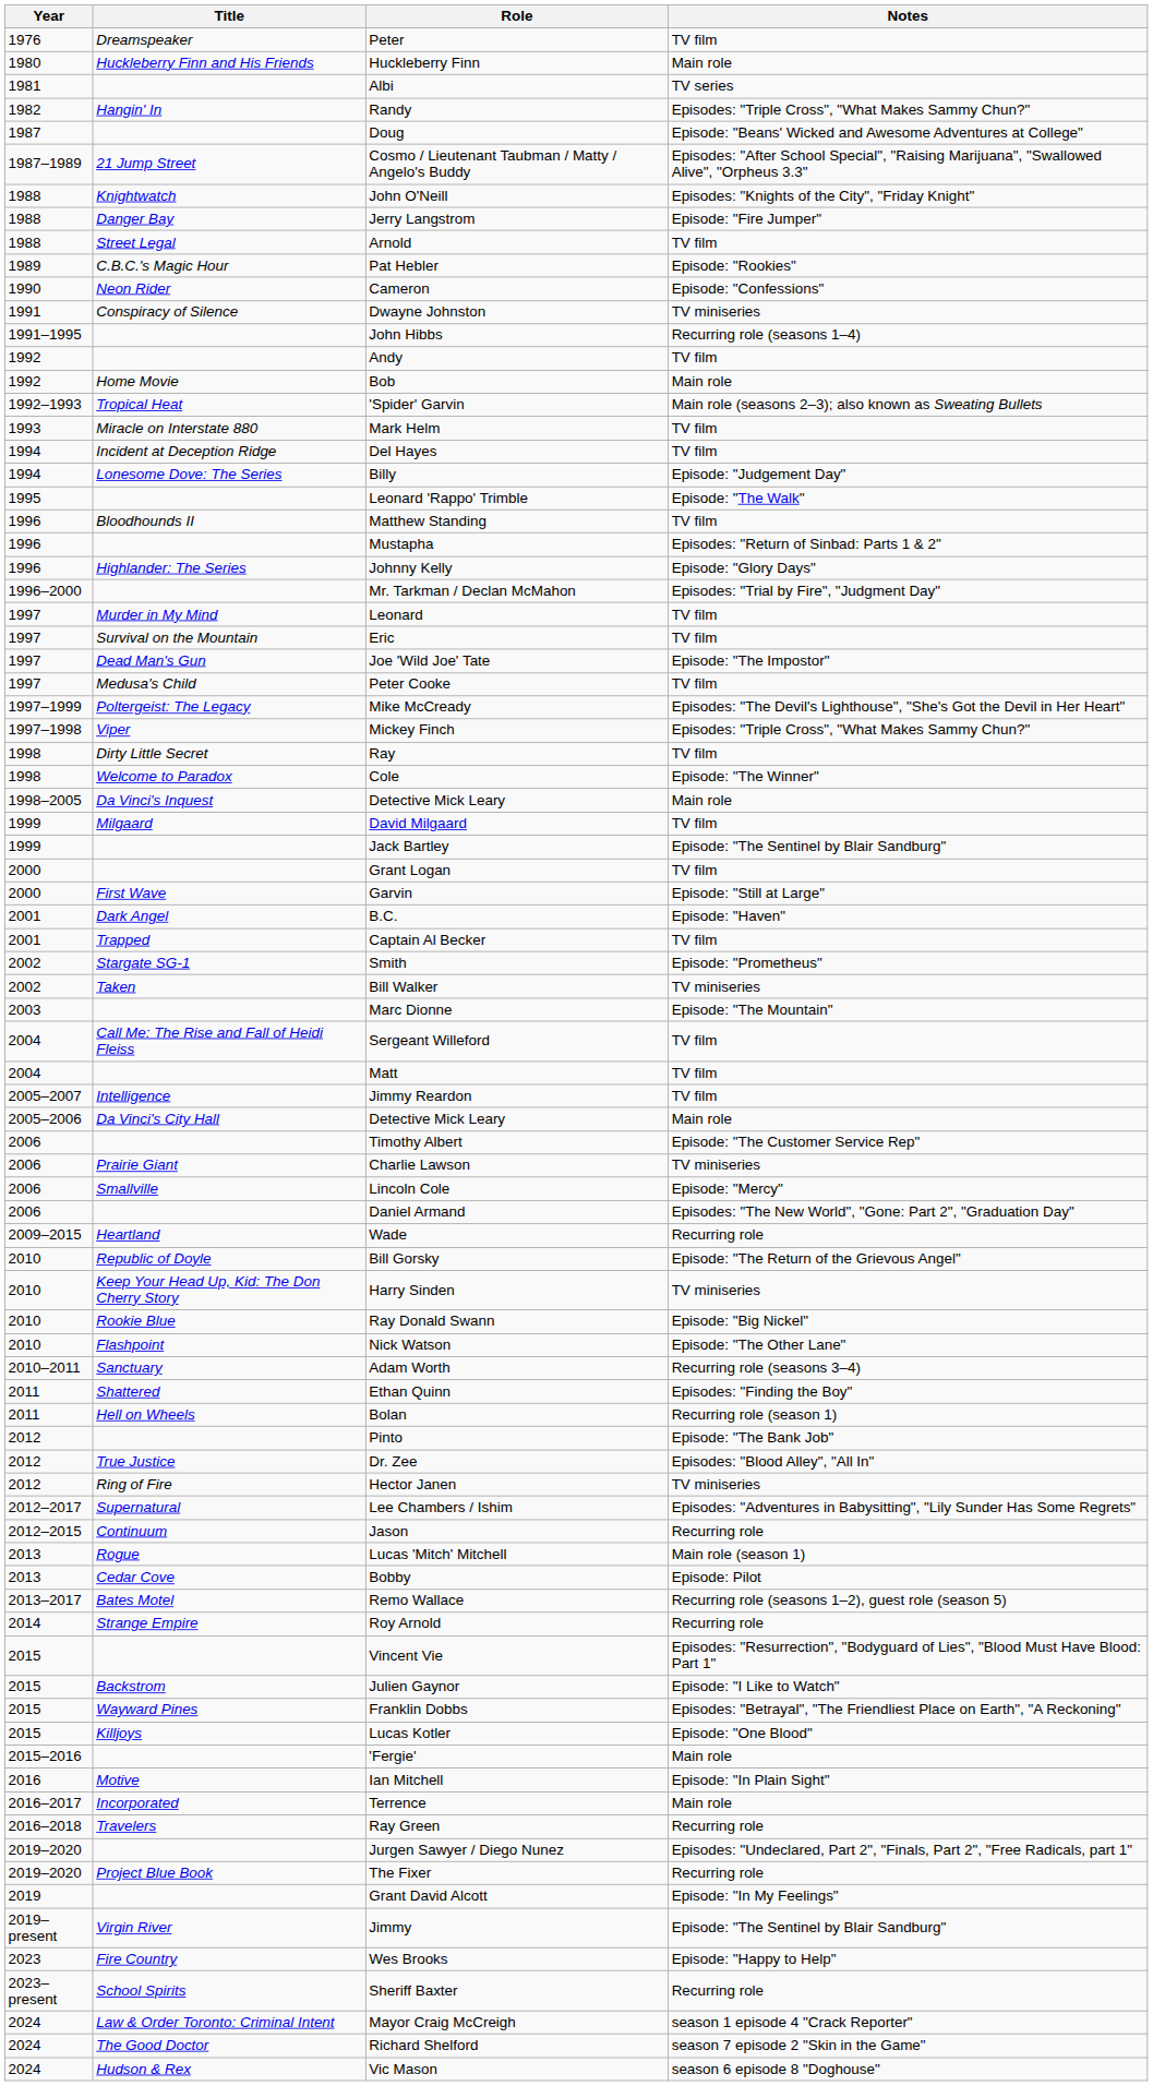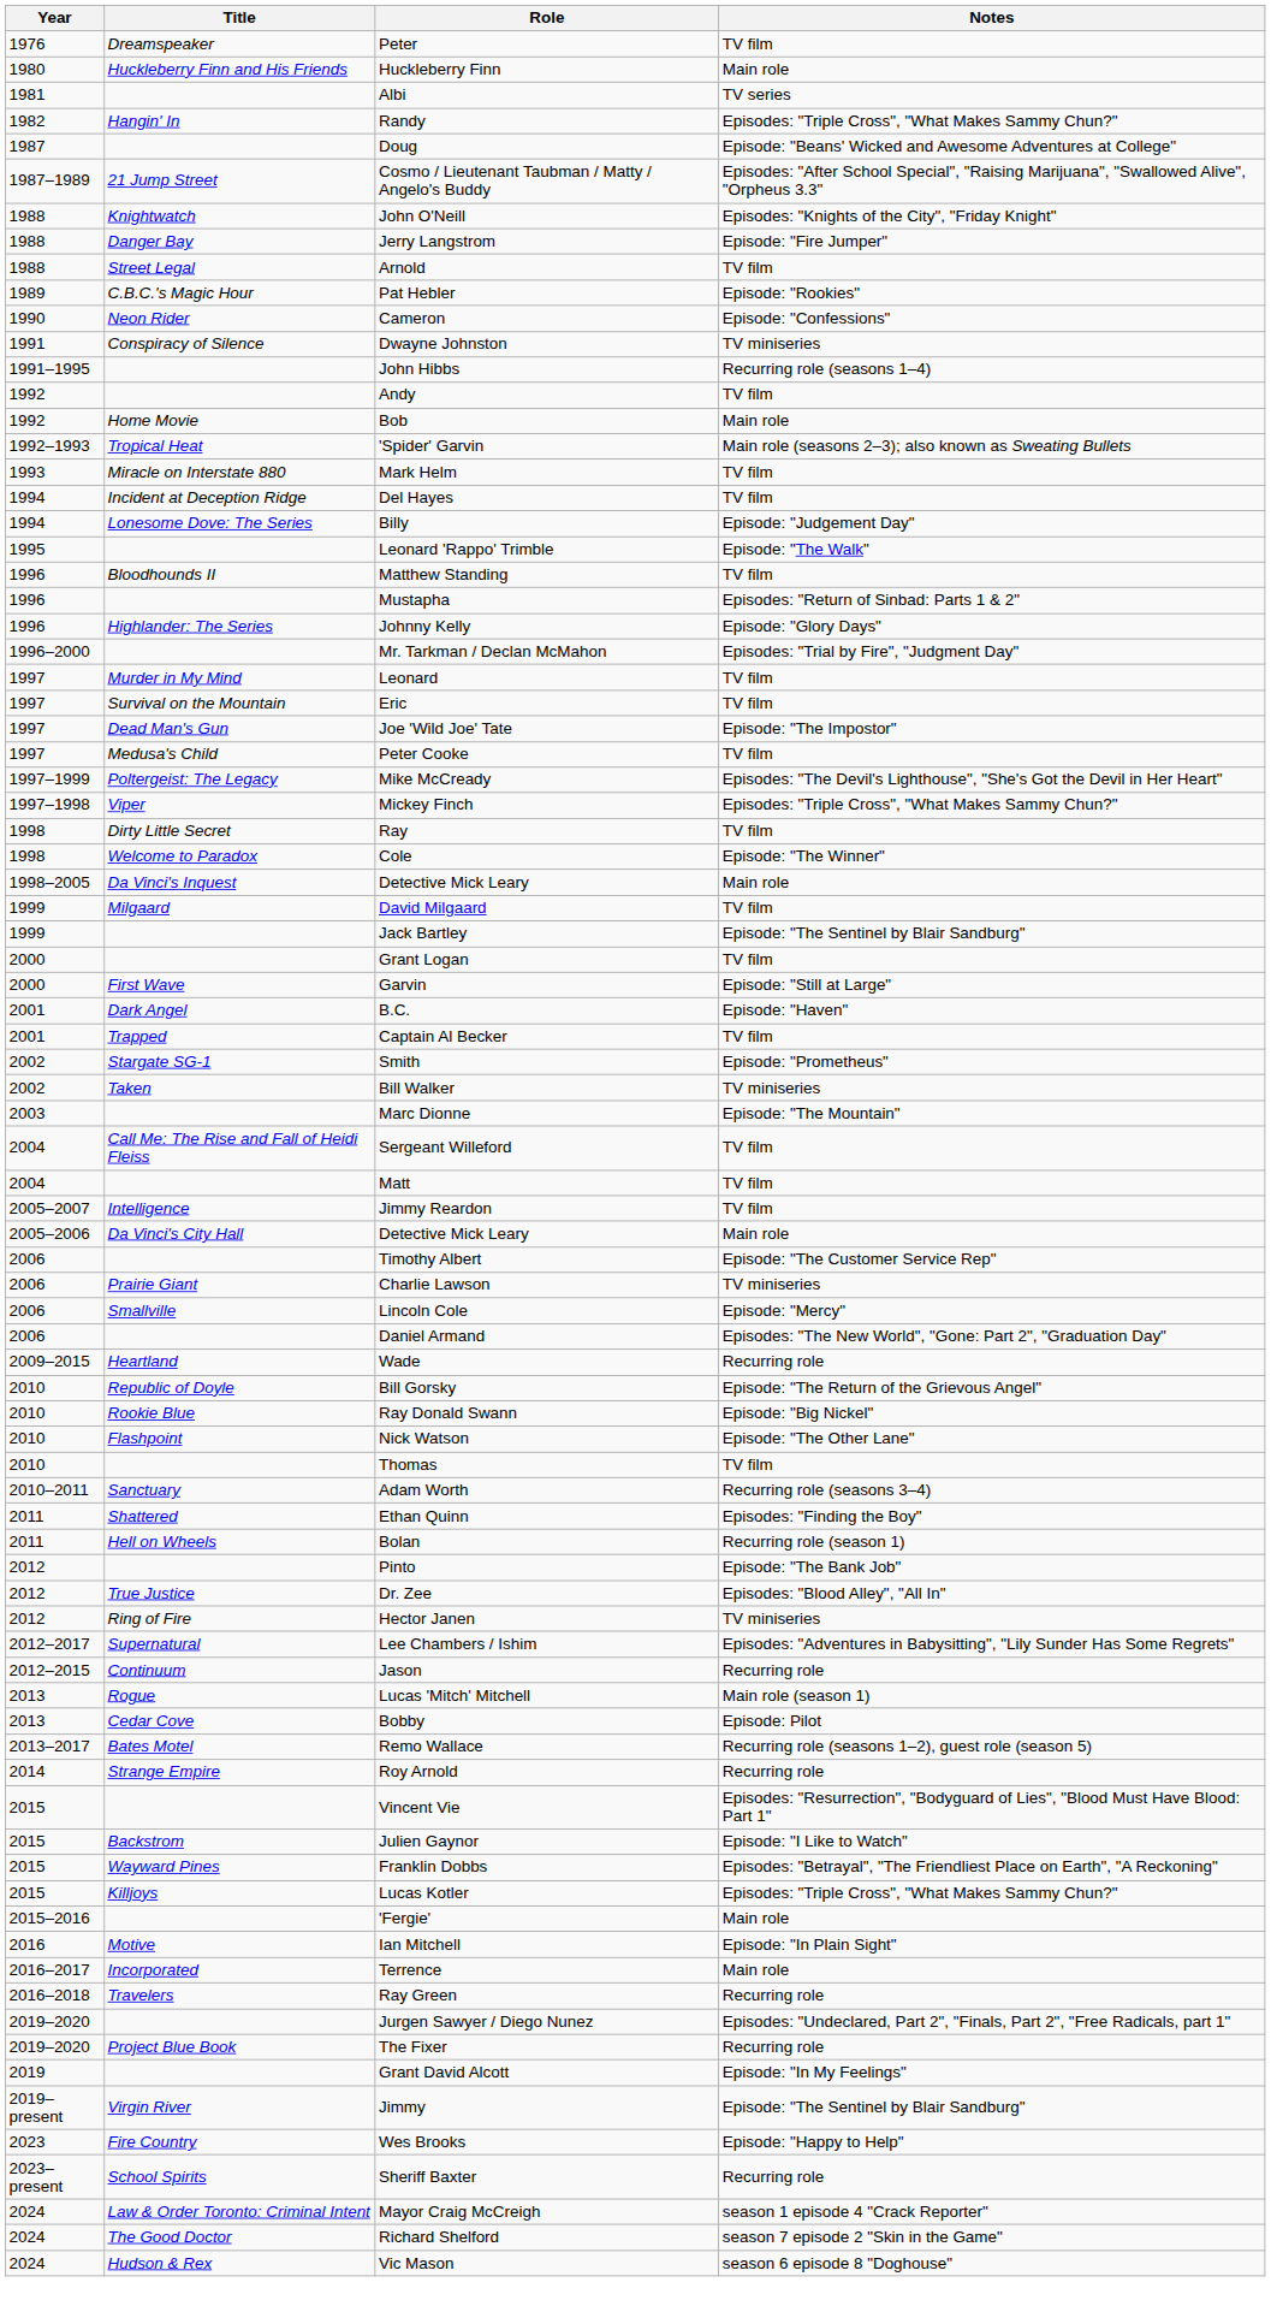 <table class="wikitable sortable">
 <tr>
 <th>Year</th>
 <th>Title</th>
 <th>Role</th>
 <th class="unsortable">Notes</th>
 </tr>
 <tr>
 <td>1976</td>
 <td><em>Dreamspeaker</em></td>
 <td>Peter</td>
 <td>TV film</td>
 </tr>
 <tr>
 <td>1980</td>
 <td><em><a href='#'>Huckleberry Finn and His Friends</a></em></td>
 <td>Huckleberry Finn</td>
 <td>Main role</td>
 </tr>
 <tr>
 <td>1981</td>
 <td><em></em></td>
 <td>Albi</td>
 <td>TV series</td>
 </tr>
 <tr>
 <td>1982</td>
 <td><em><a href='#'>Hangin' In</a></em></td>
 <td>Randy</td>
 <td>Episodes: "Triple Cross", "What Makes Sammy Chun?"</td>
 </tr>
 <tr>
 <td>1987</td>
 <td><em></em></td>
 <td>Doug</td>
 <td>Episode: "Beans' Wicked and Awesome Adventures at College"</td>
 </tr>
 <tr>
 <td>1987–1989</td>
 <td><em><a href='#'>21 Jump Street</a></em></td>
 <td>Cosmo / Lieutenant Taubman / Matty / Angelo's Buddy</td>
 <td>Episodes: "After School Special", "Raising Marijuana", "Swallowed Alive", "Orpheus 3.3"</td>
 </tr>
 <tr>
 <td>1988</td>
 <td><em><a href='#'>Knightwatch</a></em></td>
 <td>John O'Neill</td>
 <td>Episodes: "Knights of the City", "Friday Knight"</td>
 </tr>
 <tr>
 <td>1988</td>
 <td><em><a href='#'>Danger Bay</a></em></td>
 <td>Jerry Langstrom</td>
 <td>Episode: "Fire Jumper"</td>
 </tr>
 <tr>
 <td>1988</td>
 <td><em><a href='#'>Street Legal</a></em></td>
 <td>Arnold</td>
 <td>TV film</td>
 </tr>
 <tr>
 <td>1989</td>
 <td><em>C.B.C.'s Magic Hour</em></td>
 <td>Pat Hebler</td>
 <td>Episode: "Rookies"</td>
 </tr>
 <tr>
 <td>1990</td>
 <td><em><a href='#'>Neon Rider</a></em></td>
 <td>Cameron</td>
 <td>Episode: "Confessions"</td>
 </tr>
 <tr>
 <td>1991</td>
 <td><em>Conspiracy of Silence</em></td>
 <td>Dwayne Johnston</td>
 <td>TV miniseries</td>
 </tr>
 <tr>
 <td>1991–1995</td>
 <td><em></em></td>
 <td>John Hibbs</td>
 <td>Recurring role (seasons 1–4)</td>
 </tr>
 <tr>
 <td>1992</td>
 <td><em></em></td>
 <td>Andy</td>
 <td>TV film</td>
 </tr>
 <tr>
 <td>1992</td>
 <td><em>Home Movie</em></td>
 <td>Bob</td>
 <td>Main role</td>
 </tr>
 <tr>
 <td>1992–1993</td>
 <td><em><a href='#'>Tropical Heat</a></em></td>
 <td>'Spider' Garvin</td>
 <td>Main role (seasons 2–3); also known as <em>Sweating Bullets</em></td>
 </tr>
 <tr>
 <td>1993</td>
 <td><em>Miracle on Interstate 880</em></td>
 <td>Mark Helm</td>
 <td>TV film</td>
 </tr>
 <tr>
 <td>1994</td>
 <td><em>Incident at Deception Ridge</em></td>
 <td>Del Hayes</td>
 <td>TV film</td>
 </tr>
 <tr>
 <td>1994</td>
 <td><em><a href='#'>Lonesome Dove: The Series</a></em></td>
 <td>Billy</td>
 <td>Episode: "Judgement Day"</td>
 </tr>
 <tr>
 <td>1995</td>
 <td><em></em></td>
 <td>Leonard 'Rappo' Trimble</td>
 <td>Episode: "<a href='#'>The Walk</a>"</td>
 </tr>
 <tr>
 <td>1996</td>
 <td><em>Bloodhounds II</em></td>
 <td>Matthew Standing</td>
 <td>TV film</td>
 </tr>
 <tr>
 <td>1996</td>
 <td><em></em></td>
 <td>Mustapha</td>
 <td>Episodes: "Return of Sinbad: Parts 1 & 2"</td>
 </tr>
 <tr>
 <td>1996</td>
 <td><em><a href='#'>Highlander: The Series</a></em></td>
 <td>Johnny Kelly</td>
 <td>Episode: "Glory Days"</td>
 </tr>
 <tr>
 <td>1996–2000</td>
 <td><em></em></td>
 <td>Mr. Tarkman / Declan McMahon</td>
 <td>Episodes: "Trial by Fire", "Judgment Day"</td>
 </tr>
 <tr>
 <td>1997</td>
 <td><em><a href='#'>Murder in My Mind</a></em></td>
 <td>Leonard</td>
 <td>TV film</td>
 </tr>
 <tr>
 <td>1997</td>
 <td><em>Survival on the Mountain</em></td>
 <td>Eric</td>
 <td>TV film</td>
 </tr>
 <tr>
 <td>1997</td>
 <td><em><a href='#'>Dead Man's Gun</a></em></td>
 <td>Joe 'Wild Joe' Tate</td>
 <td>Episode: "The Impostor"</td>
 </tr>
 <tr>
 <td>1997</td>
 <td><em>Medusa's Child</em></td>
 <td>Peter Cooke</td>
 <td>TV film</td>
 </tr>
 <tr>
 <td>1997–1999</td>
 <td><em><a href='#'>Poltergeist: The Legacy</a></em></td>
 <td>Mike McCready</td>
 <td>Episodes: "The Devil's Lighthouse", "She's Got the Devil in Her Heart"</td>
 </tr>
 <tr>
 <td>1997–1998</td>
 <td><em><a href='#'>Viper</a></em></td>
 <td>Mickey Finch</td>
 <td>Episodes: "Triple Cross", "What Makes Sammy Chun?"</td>
 </tr>
 <tr>
 <td>1998</td>
 <td><em>Dirty Little Secret</em></td>
 <td>Ray</td>
 <td>TV film</td>
 </tr>
 <tr>
 <td>1998</td>
 <td><em><a href='#'>Welcome to Paradox</a></em></td>
 <td>Cole</td>
 <td>Episode: "The Winner"</td>
 </tr>
 <tr>
 <td>1998–2005</td>
 <td><em><a href='#'>Da Vinci's Inquest</a></em></td>
 <td>Detective Mick Leary</td>
 <td>Main role</td>
 </tr>
 <tr>
 <td>1999</td>
 <td><em><a href='#'>Milgaard</a></em></td>
 <td><a href='#'>David Milgaard</a></td>
 <td>TV film</td>
 </tr>
 <tr>
 <td>1999</td>
 <td><em></em></td>
 <td>Jack Bartley</td>
 <td>Episode: "The Sentinel by Blair Sandburg"</td>
 </tr>
 <tr>
 <td>2000</td>
 <td><em></em></td>
 <td>Grant Logan</td>
 <td>TV film</td>
 </tr>
 <tr>
 <td>2000</td>
 <td><em><a href='#'>First Wave</a></em></td>
 <td>Garvin</td>
 <td>Episode: "Still at Large"</td>
 </tr>
 <tr>
 <td>2001</td>
 <td><em><a href='#'>Dark Angel</a></em></td>
 <td>B.C.</td>
 <td>Episode: "Haven"</td>
 </tr>
 <tr>
 <td>2001</td>
 <td><em><a href='#'>Trapped</a></em></td>
 <td>Captain Al Becker</td>
 <td>TV film</td>
 </tr>
 <tr>
 <td>2002</td>
 <td><em><a href='#'>Stargate SG-1</a></em></td>
 <td>Smith</td>
 <td>Episode: "Prometheus"</td>
 </tr>
 <tr>
 <td>2002</td>
 <td><em><a href='#'>Taken</a></em></td>
 <td>Bill Walker</td>
 <td>TV miniseries</td>
 </tr>
 <tr>
 <td>2003</td>
 <td><em></em></td>
 <td>Marc Dionne</td>
 <td>Episode: "The Mountain"</td>
 </tr>
 <tr>
 <td>2004</td>
 <td><em><a href='#'>Call Me: The Rise and Fall of Heidi Fleiss</a></em></td>
 <td>Sergeant Willeford</td>
 <td>TV film</td>
 </tr>
 <tr>
 <td>2004</td>
 <td><em></em></td>
 <td>Matt</td>
 <td>TV film</td>
 </tr>
 <tr>
 <td>2005–2007</td>
 <td><em><a href='#'>Intelligence</a></em></td>
 <td>Jimmy Reardon</td>
 <td>TV film</td>
 </tr>
 <tr>
 <td>2005–2006</td>
 <td><em><a href='#'>Da Vinci's City Hall</a></em></td>
 <td>Detective Mick Leary</td>
 <td>Main role</td>
 </tr>
 <tr>
 <td>2006</td>
 <td><em></em></td>
 <td>Timothy Albert</td>
 <td>Episode: "The Customer Service Rep"</td>
 </tr>
 <tr>
 <td>2006</td>
 <td><em><a href='#'>Prairie Giant</a></em></td>
 <td>Charlie Lawson</td>
 <td>TV miniseries</td>
 </tr>
 <tr>
 <td>2006</td>
 <td><em><a href='#'>Smallville</a></em></td>
 <td>Lincoln Cole</td>
 <td>Episode: "Mercy"</td>
 </tr>
 <tr>
 <td>2006</td>
 <td><em></em></td>
 <td>Daniel Armand</td>
 <td>Episodes: "The New World", "Gone: Part 2", "Graduation Day"</td>
 </tr>
 <tr>
 <td>2009–2015</td>
 <td><em><a href='#'>Heartland</a></em></td>
 <td>Wade</td>
 <td>Recurring role</td>
 </tr>
 <tr>
 <td>2010</td>
 <td><em><a href='#'>Republic of Doyle</a></em></td>
 <td>Bill Gorsky</td>
 <td>Episode: "The Return of the Grievous Angel"</td>
 </tr>
 <tr>
 <td>2010</td>
-<td><em><a href='#'>Keep Your Head Up, Kid: The Don Cherry Story</a></em></td>
-<td>Harry Sinden</td>
-<td>TV miniseries</td>
-</tr>
-<tr>
-<td>2010</td>
 <td><em><a href='#'>Rookie Blue</a></em></td>
 <td>Ray Donald Swann</td>
 <td>Episode: "Big Nickel"</td>
 </tr>
 <tr>
 <td>2010</td>
 <td><em><a href='#'>Flashpoint</a></em></td>
 <td>Nick Watson</td>
 <td>Episode: "The Other Lane"</td>
+</tr>
+<tr>
+<td>2010</td>
+<td><em></em></td>
+<td>Thomas</td>
+<td>TV film</td>
 </tr>
 <tr>
 <td>2010–2011</td>
 <td><em><a href='#'>Sanctuary</a></em></td>
 <td>Adam Worth</td>
 <td>Recurring role (seasons 3–4)</td>
 </tr>
 <tr>
 <td>2011</td>
 <td><em><a href='#'>Shattered</a></em></td>
 <td>Ethan Quinn</td>
 <td>Episodes: "Finding the Boy"</td>
 </tr>
 <tr>
 <td>2011</td>
 <td><em><a href='#'>Hell on Wheels</a></em></td>
 <td>Bolan</td>
 <td>Recurring role (season 1)</td>
 </tr>
 <tr>
 <td>2012</td>
 <td><em></em></td>
 <td>Pinto</td>
 <td>Episode: "The Bank Job"</td>
 </tr>
 <tr>
 <td>2012</td>
 <td><em><a href='#'>True Justice</a></em></td>
 <td>Dr. Zee</td>
 <td>Episodes: "Blood Alley", "All In"</td>
 </tr>
 <tr>
 <td>2012</td>
 <td><em>Ring of Fire</em></td>
 <td>Hector Janen</td>
 <td>TV miniseries</td>
 </tr>
 <tr>
 <td>2012–2017</td>
 <td><em><a href='#'>Supernatural</a></em></td>
 <td>Lee Chambers / Ishim</td>
 <td>Episodes: "Adventures in Babysitting", "Lily Sunder Has Some Regrets"</td>
 </tr>
 <tr>
 <td>2012–2015</td>
 <td><em><a href='#'>Continuum</a></em></td>
 <td>Jason</td>
 <td>Recurring role</td>
 </tr>
 <tr>
 <td>2013</td>
 <td><em><a href='#'>Rogue</a></em></td>
 <td>Lucas 'Mitch' Mitchell</td>
 <td>Main role (season 1)</td>
 </tr>
 <tr>
 <td>2013</td>
 <td><em><a href='#'>Cedar Cove</a></em></td>
 <td>Bobby</td>
 <td>Episode: Pilot</td>
 </tr>
 <tr>
 <td>2013–2017</td>
 <td><em><a href='#'>Bates Motel</a></em></td>
 <td>Remo Wallace</td>
 <td>Recurring role (seasons 1–2), guest role (season 5)</td>
 </tr>
 <tr>
 <td>2014</td>
 <td><em><a href='#'>Strange Empire</a></em></td>
 <td>Roy Arnold</td>
 <td>Recurring role</td>
 </tr>
 <tr>
 <td>2015</td>
 <td><em></em></td>
 <td>Vincent Vie</td>
 <td>Episodes: "Resurrection", "Bodyguard of Lies", "Blood Must Have Blood: Part 1"</td>
 </tr>
 <tr>
 <td>2015</td>
 <td><em><a href='#'>Backstrom</a></em></td>
 <td>Julien Gaynor</td>
 <td>Episode: "I Like to Watch"</td>
 </tr>
 <tr>
 <td>2015</td>
 <td><em><a href='#'>Wayward Pines</a></em></td>
 <td>Franklin Dobbs</td>
 <td>Episodes: "Betrayal", "The Friendliest Place on Earth", "A Reckoning"</td>
 </tr>
 <tr>
 <td>2015</td>
 <td><em><a href='#'>Killjoys</a></em></td>
 <td>Lucas Kotler</td>
-<td>Episode: "One Blood"</td>
+<td>Episodes: "Triple Cross", "What Makes Sammy Chun?"</td>
 </tr>
 <tr>
 <td>2015–2016</td>
 <td><em></em></td>
 <td>'Fergie'</td>
 <td>Main role</td>
 </tr>
 <tr>
 <td>2016</td>
 <td><em><a href='#'>Motive</a></em></td>
 <td>Ian Mitchell</td>
 <td>Episode: "In Plain Sight"</td>
 </tr>
 <tr>
 <td>2016–2017</td>
 <td><em><a href='#'>Incorporated</a></em></td>
 <td>Terrence</td>
 <td>Main role</td>
 </tr>
 <tr>
 <td>2016–2018</td>
 <td><em><a href='#'>Travelers</a></em></td>
 <td>Ray Green</td>
 <td>Recurring role</td>
 </tr>
 <tr>
 <td>2019–2020</td>
 <td><em></em></td>
 <td>Jurgen Sawyer / Diego Nunez</td>
 <td>Episodes: "Undeclared, Part 2", "Finals, Part 2", "Free Radicals, part 1"</td>
 </tr>
 <tr>
 <td>2019–2020</td>
 <td><em><a href='#'>Project Blue Book</a></em></td>
 <td>The Fixer</td>
 <td>Recurring role</td>
 </tr>
 <tr>
 <td>2019</td>
 <td><em></em></td>
 <td>Grant David Alcott</td>
 <td>Episode: "In My Feelings"</td>
 </tr>
 <tr>
 <td>2019–present</td>
 <td><em><a href='#'>Virgin River</a></em></td>
 <td>Jimmy</td>
 <td>Episode: "The Sentinel by Blair Sandburg"</td>
 </tr>
 <tr>
 <td>2023</td>
 <td><em><a href='#'>Fire Country</a></em></td>
 <td>Wes Brooks</td>
 <td>Episode: "Happy to Help"</td>
 </tr>
 <tr>
 <td>2023–present</td>
 <td><a href='#'><em>School Spirits</em></a></td>
 <td>Sheriff Baxter</td>
 <td>Recurring role</td>
 </tr>
 <tr>
 <td>2024</td>
 <td><em><a href='#'>Law & Order Toronto: Criminal Intent</a></em></td>
 <td>Mayor Craig McCreigh</td>
 <td>season 1 episode 4 "Crack Reporter"</td>
 </tr>
 <tr>
 <td>2024</td>
 <td><em><a href='#'>The Good Doctor</a></em></td>
 <td>Richard Shelford</td>
 <td>season 7 episode 2 "Skin in the Game"</td>
 </tr>
 <tr>
 <td>2024</td>
 <td><em><a href='#'>Hudson & Rex</a></em></td>
 <td>Vic Mason</td>
 <td>season 6 episode 8 "Doghouse"</td>
 </tr>
 </table>
